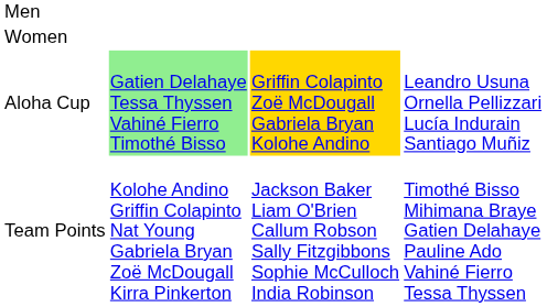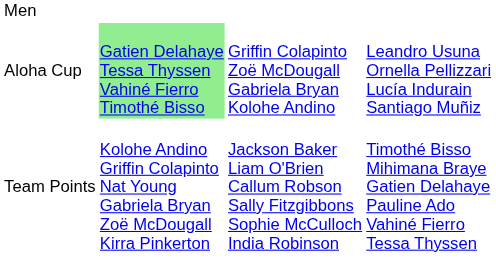 <table>
 <tr>
 <td>Men</td>
 <td></td>
 <td></td>
 <td></td>
 </tr>
 <tr>
-<td>Women</td>
-<td></td>
-<td></td>
-<td></td>
-</tr>
-<tr>
 <td>Aloha Cup</td>
 <td style="background: lightgreen;"><br><a href='#'>Gatien Delahaye</a><br><a href='#'>Tessa Thyssen</a><br><a href='#'>Vahiné Fierro</a><br><a href='#'>Timothé Bisso</a></td>
-<td style="background: gold;"><br><a href='#'>Griffin Colapinto</a><br><a href='#'>Zoë McDougall</a><br><a href='#'>Gabriela Bryan</a><br><a href='#'>Kolohe Andino</a></td>
+<td><br><a href='#'>Griffin Colapinto</a><br><a href='#'>Zoë McDougall</a><br><a href='#'>Gabriela Bryan</a><br><a href='#'>Kolohe Andino</a></td>
 <td><br><a href='#'>Leandro Usuna</a><br><a href='#'>Ornella Pellizzari</a><br><a href='#'>Lucía Indurain</a><br><a href='#'>Santiago Muñiz</a></td>
 </tr>
 <tr>
 <td>Team Points</td>
 <td><br><a href='#'>Kolohe Andino</a><br><a href='#'>Griffin Colapinto</a><br><a href='#'>Nat Young</a><br><a href='#'>Gabriela Bryan</a><br><a href='#'>Zoë McDougall</a><br><a href='#'>Kirra Pinkerton</a></td>
 <td><br><a href='#'>Jackson Baker</a><br><a href='#'>Liam O'Brien</a><br><a href='#'>Callum Robson</a><br><a href='#'>Sally Fitzgibbons</a><br><a href='#'>Sophie McCulloch</a><br><a href='#'>India Robinson</a></td>
 <td><br><a href='#'>Timothé Bisso</a><br><a href='#'>Mihimana Braye</a><br><a href='#'>Gatien Delahaye</a><br><a href='#'>Pauline Ado</a><br><a href='#'>Vahiné Fierro</a><br><a href='#'>Tessa Thyssen</a></td>
 </tr>
 </table>
